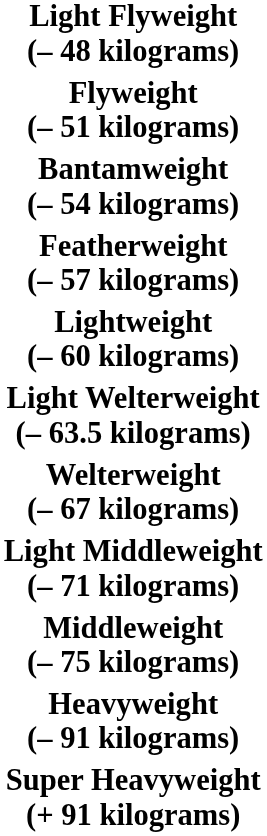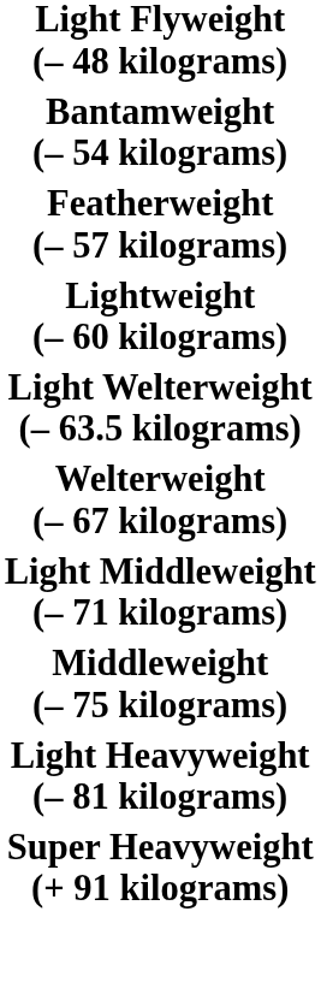 <table>
 <tr align="center">
 <td><strong>Light Flyweight<br>(– 48 kilograms)</strong></td>
-<td></td>
-<td></td>
-<td><br></td>
-</tr>
-<tr align="center">
-<td><strong>Flyweight<br>(– 51 kilograms)</strong></td>
 <td></td>
 <td></td>
 <td><br></td>
 </tr>
 <tr align="center">
 <td><strong>Bantamweight<br>(– 54 kilograms)</strong></td>
 <td></td>
 <td></td>
 <td><br></td>
 </tr>
 <tr align="center">
 <td><strong>Featherweight<br>(– 57 kilograms)</strong></td>
 <td></td>
 <td></td>
 <td><br></td>
 </tr>
 <tr align="center">
 <td><strong>Lightweight<br>(– 60 kilograms)</strong></td>
 <td></td>
 <td></td>
 <td><br></td>
 </tr>
 <tr align="center">
 <td><strong>Light Welterweight<br>(– 63.5 kilograms)</strong></td>
 <td></td>
 <td></td>
 <td><br></td>
 </tr>
 <tr align="center">
 <td><strong>Welterweight<br>(– 67 kilograms)</strong></td>
 <td></td>
 <td></td>
 <td><br></td>
 </tr>
 <tr align="center">
 <td><strong>Light Middleweight<br>(– 71 kilograms)</strong></td>
 <td></td>
 <td></td>
 <td><br></td>
 </tr>
 <tr align="center">
 <td><strong>Middleweight<br>(– 75 kilograms)</strong></td>
 <td></td>
 <td></td>
 <td><br></td>
 </tr>
 <tr align="center">
-<td><strong>Heavyweight<br>(– 91 kilograms)</strong></td>
+<td><strong>Light Heavyweight<br>(– 81 kilograms)</strong></td>
 <td></td>
 <td></td>
 <td><br></td>
 </tr>
 <tr align="center">
 <td><strong>Super Heavyweight<br>(+ 91 kilograms)</strong></td>
 <td></td>
 <td></td>
 <td><br></td>
 </tr>
 </table>
